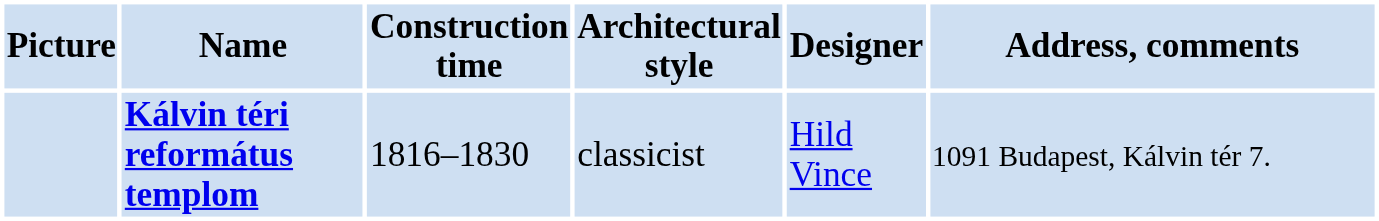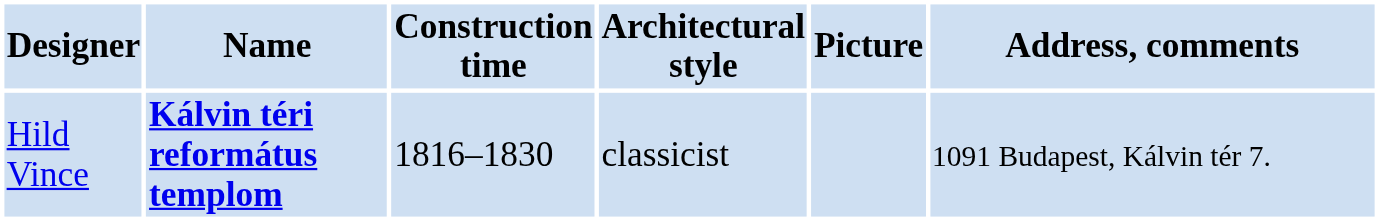 <table width="100%">
 <tr>
-<th bgcolor="#CEDFF2" width="8%">Picture</th>
+<th bgcolor="#CEDFF2" width="10%">Designer</th>
 <th bgcolor="#CEDFF2" width="20%">Name</th>
 <th bgcolor="#CEDFF2" width="10%">Construction time</th>
 <th bgcolor="#CEDFF2" width="10%">Architectural style</th>
-<th bgcolor="#CEDFF2" width="10%">Designer</th>
+<th bgcolor="#CEDFF2" width="8%">Picture</th>
 <th bgcolor="#CEDFF2" width="42%">Address, comments</th>
 </tr>
 <tr>
-<td bgcolor="#CEDFF2"></td>
+<td bgcolor="#CEDFF2"><a href='#'>Hild Vince</a></td>
 <td bgcolor="#CEDFF2"><strong><a href='#'>Kálvin téri református templom</a></strong></td>
 <td bgcolor="#CEDFF2">1816–1830</td>
 <td bgcolor="#CEDFF2">classicist</td>
-<td bgcolor="#CEDFF2"><a href='#'>Hild Vince</a></td>
+<td bgcolor="#CEDFF2"></td>
 <td bgcolor="#CEDFF2"><small>1091 Budapest, Kálvin tér 7. </small></td>
 </tr>
 </table>
